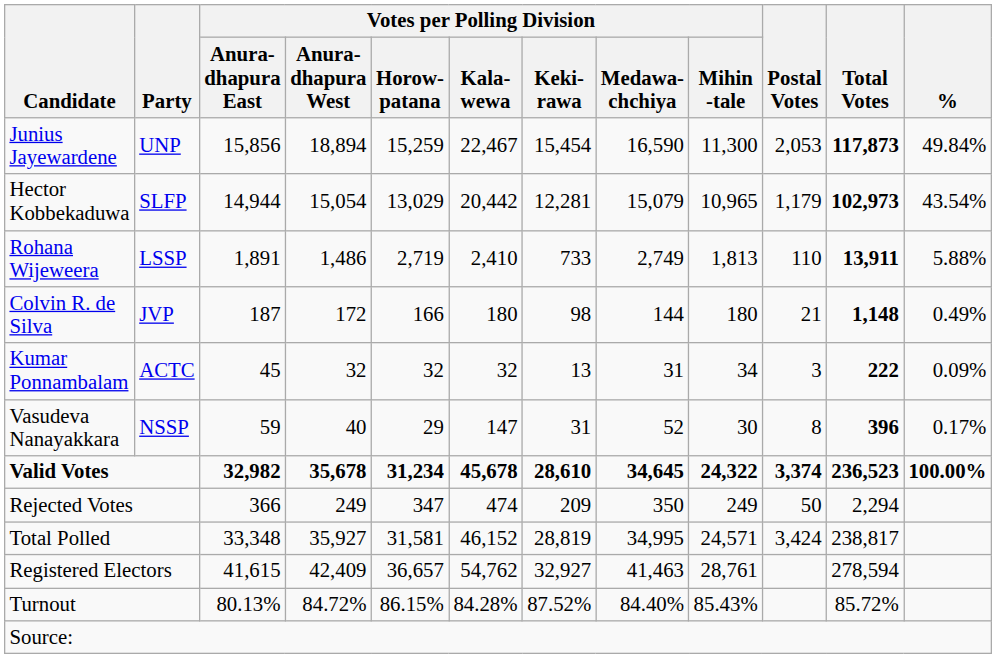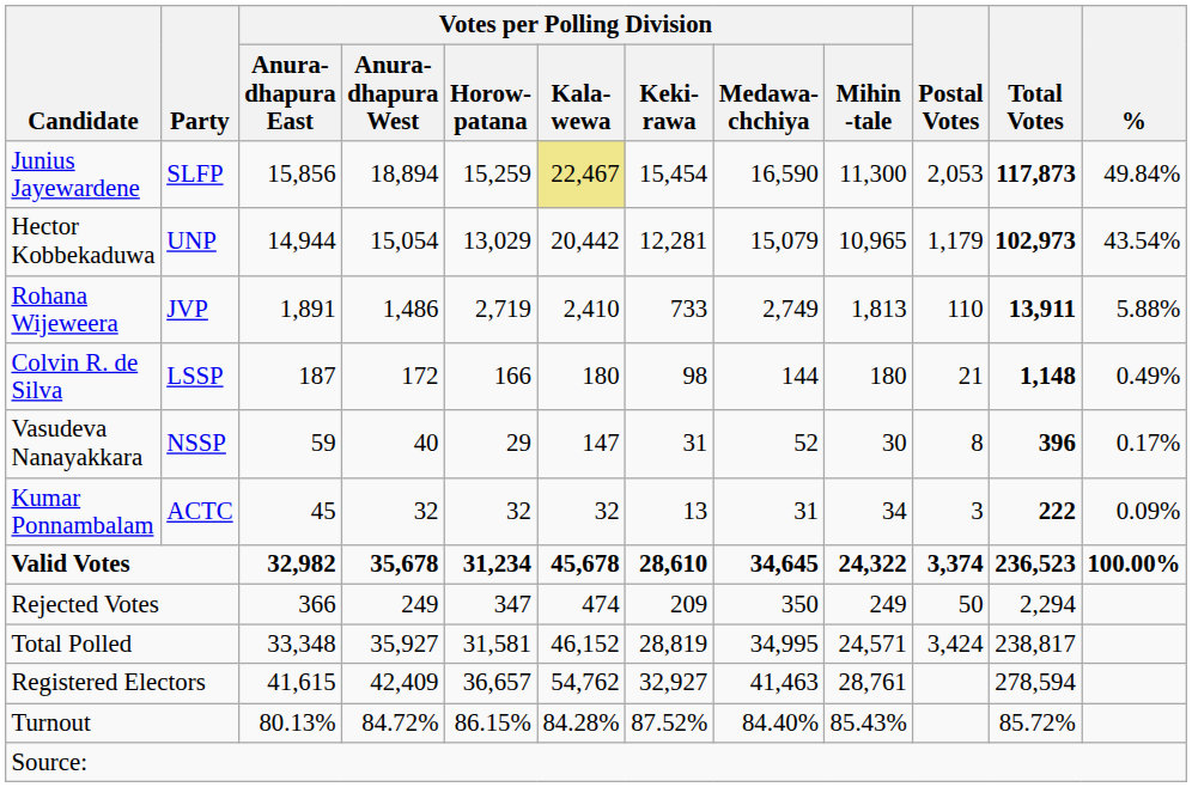 <table class="wikitable" border="1" style="text-align:right;">
 <tr>
 <th align=left valign=bottom rowspan=2 width="180">Candidate</th>
 <th align=left valign=bottom rowspan=2 width="40">Party</th>
 <th colspan=7>Votes per Polling Division</th>
 <th align=center valign=bottom rowspan=2 width="50">Postal<br>Votes</th>
 <th align=center valign=bottom rowspan=2 width="50">Total Votes</th>
 <th align=center valign=bottom rowspan=2 width="50">%</th>
 </tr>
 <tr>
 <th align=center valign=bottom width="50">Anura-<br>dhapura<br>East</th>
 <th align=center valign=bottom width="50">Anura-<br>dhapura<br>West</th>
 <th align=center valign=bottom width="50">Horow-<br>patana</th>
 <th align=center valign=bottom width="50">Kala-<br>wewa</th>
 <th align=center valign=bottom width="50">Keki-<br>rawa</th>
 <th align=center valign=bottom width="50">Medawa-<br>chchiya</th>
 <th align=center valign=bottom width="50">Mihin<br>-tale</th>
 </tr>
 <tr>
 <td align=left><a href='#'>Junius Jayewardene</a></td>
-<td align=left><a href='#'>UNP</a></td>
+<td align=left><a href='#'>SLFP</a></td>
 <td>15,856</td>
 <td>18,894</td>
 <td>15,259</td>
-<td>22,467</td>
+<td style="background: khaki;">22,467</td>
 <td>15,454</td>
 <td>16,590</td>
 <td>11,300</td>
 <td>2,053</td>
 <td><strong>117,873</strong></td>
 <td>49.84%</td>
 </tr>
 <tr>
 <td align=left>Hector Kobbekaduwa</td>
-<td align=left><a href='#'>SLFP</a></td>
+<td align=left><a href='#'>UNP</a></td>
 <td>14,944</td>
 <td>15,054</td>
 <td>13,029</td>
 <td>20,442</td>
 <td>12,281</td>
 <td>15,079</td>
 <td>10,965</td>
 <td>1,179</td>
 <td><strong>102,973</strong></td>
 <td>43.54%</td>
 </tr>
 <tr>
 <td align=left><a href='#'>Rohana Wijeweera</a></td>
-<td align=left><a href='#'>LSSP</a></td>
+<td align=left><a href='#'>JVP</a></td>
 <td>1,891</td>
 <td>1,486</td>
 <td>2,719</td>
 <td>2,410</td>
 <td>733</td>
 <td>2,749</td>
 <td>1,813</td>
 <td>110</td>
 <td><strong>13,911</strong></td>
 <td>5.88%</td>
 </tr>
 <tr>
 <td align=left><a href='#'>Colvin R. de Silva</a></td>
-<td align=left><a href='#'>JVP</a></td>
+<td align=left><a href='#'>LSSP</a></td>
 <td>187</td>
 <td>172</td>
 <td>166</td>
 <td>180</td>
 <td>98</td>
 <td>144</td>
 <td>180</td>
 <td>21</td>
 <td><strong>1,148</strong></td>
 <td>0.49%</td>
+</tr>
+<tr>
+<td align=left>Vasudeva Nanayakkara</td>
+<td align=left><a href='#'>NSSP</a></td>
+<td>59</td>
+<td>40</td>
+<td>29</td>
+<td>147</td>
+<td>31</td>
+<td>52</td>
+<td>30</td>
+<td>8</td>
+<td><strong>396</strong></td>
+<td>0.17%</td>
 </tr>
 <tr>
 <td align=left><a href='#'>Kumar Ponnambalam</a></td>
 <td align=left><a href='#'>ACTC</a></td>
 <td>45</td>
 <td>32</td>
 <td>32</td>
 <td>32</td>
 <td>13</td>
 <td>31</td>
 <td>34</td>
 <td>3</td>
 <td><strong>222</strong></td>
 <td>0.09%</td>
-</tr>
-<tr>
-<td align=left>Vasudeva Nanayakkara</td>
-<td align=left><a href='#'>NSSP</a></td>
-<td>59</td>
-<td>40</td>
-<td>29</td>
-<td>147</td>
-<td>31</td>
-<td>52</td>
-<td>30</td>
-<td>8</td>
-<td><strong>396</strong></td>
-<td>0.17%</td>
 </tr>
 <tr>
 <td align=left colspan=2><strong>Valid Votes</strong></td>
 <td><strong>32,982</strong></td>
 <td><strong>35,678</strong></td>
 <td><strong>31,234</strong></td>
 <td><strong>45,678</strong></td>
 <td><strong>28,610</strong></td>
 <td><strong>34,645</strong></td>
 <td><strong>24,322</strong></td>
 <td><strong>3,374</strong></td>
 <td><strong>236,523</strong></td>
 <td><strong>100.00%</strong></td>
 </tr>
 <tr>
 <td align=left colspan=2>Rejected Votes</td>
 <td>366</td>
 <td>249</td>
 <td>347</td>
 <td>474</td>
 <td>209</td>
 <td>350</td>
 <td>249</td>
 <td>50</td>
 <td>2,294</td>
 <td></td>
 </tr>
 <tr>
 <td align=left colspan=2>Total Polled</td>
 <td>33,348</td>
 <td>35,927</td>
 <td>31,581</td>
 <td>46,152</td>
 <td>28,819</td>
 <td>34,995</td>
 <td>24,571</td>
 <td>3,424</td>
 <td>238,817</td>
 <td></td>
 </tr>
 <tr>
 <td align=left colspan=2>Registered Electors</td>
 <td>41,615</td>
 <td>42,409</td>
 <td>36,657</td>
 <td>54,762</td>
 <td>32,927</td>
 <td>41,463</td>
 <td>28,761</td>
 <td></td>
 <td>278,594</td>
 <td></td>
 </tr>
 <tr>
 <td align=left colspan=2>Turnout</td>
 <td>80.13%</td>
 <td>84.72%</td>
 <td>86.15%</td>
 <td>84.28%</td>
 <td>87.52%</td>
 <td>84.40%</td>
 <td>85.43%</td>
 <td></td>
 <td>85.72%</td>
 <td></td>
 </tr>
 <tr>
 <td align=left colspan=12>Source:</td>
 </tr>
 </table>
